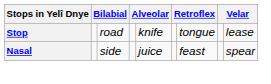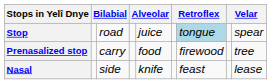 <table class="wikitable" font-size:larger;">
 <tr style="vertical-align: center; font-size: small; height: 2em">
 <th>Stops in Yelî Dnye</th>
 <th colspan=2><a href='#'>Bilabial</a></th>
 <th colspan=2><a href='#'>Alveolar</a></th>
 <th colspan=2><a href='#'>Retroflex</a></th>
 <th colspan=2><a href='#'>Velar</a></th>
 </tr>
 <tr>
 <th style="font-size:small; text-align:left"><a href='#'>Stop</a></th>
 <td></td>
 <td><em>road</em></td>
 <td></td>
-<td><em>knife</em></td>
+<td><em>juice</em></td>
 <td></td>
-<td><em>tongue</em></td>
+<td style="background: lightblue;"><em>tongue</em></td>
 <td></td>
-<td><em>lease</em></td>
+<td><em>spear</em></td>
+</tr>
+<tr>
+<th style="font-size:small; text-align:left"><a href='#'>Prenasalized stop</a></th>
+<td></td>
+<td><em>carry</em></td>
+<td></td>
+<td><em>food</em></td>
+<td></td>
+<td><em>firewood</em></td>
+<td></td>
+<td><em>tree</em></td>
 </tr>
 <tr>
 <th style="font-size:small; text-align:left"><a href='#'>Nasal</a></th>
 <td></td>
 <td><em>side</em></td>
 <td></td>
-<td><em>juice</em></td>
+<td><em>knife</em></td>
 <td></td>
 <td><em>feast</em></td>
 <td></td>
-<td><em>spear</em></td>
+<td><em>lease</em></td>
 </tr>
 </table>
